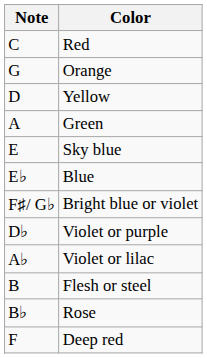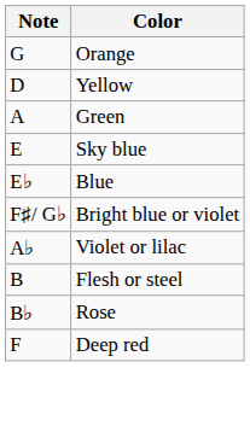 <table class="wikitable">
 <tr>
 <th>Note</th>
 <th>Color</th>
-</tr>
-<tr>
-<td>C</td>
-<td>Red</td>
 </tr>
 <tr>
 <td>G</td>
 <td>Orange</td>
 </tr>
 <tr>
 <td>D</td>
 <td>Yellow</td>
 </tr>
 <tr>
 <td>A</td>
 <td>Green</td>
 </tr>
 <tr>
 <td>E</td>
 <td>Sky blue</td>
 </tr>
 <tr>
 <td>E♭</td>
 <td>Blue</td>
 </tr>
 <tr>
 <td>F♯/ G♭</td>
 <td>Bright blue or violet</td>
 </tr>
 <tr>
-<td>D♭</td>
-<td>Violet or purple</td>
-</tr>
-<tr>
 <td>A♭</td>
 <td>Violet or lilac</td>
 </tr>
 <tr>
 <td>B</td>
 <td>Flesh or steel</td>
 </tr>
 <tr>
 <td>B♭</td>
 <td>Rose</td>
 </tr>
 <tr>
 <td>F</td>
 <td>Deep red</td>
 </tr>
 </table>
